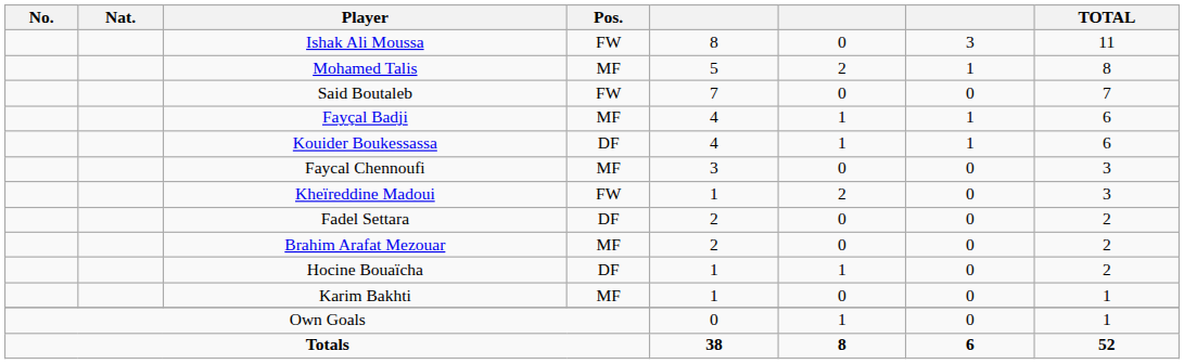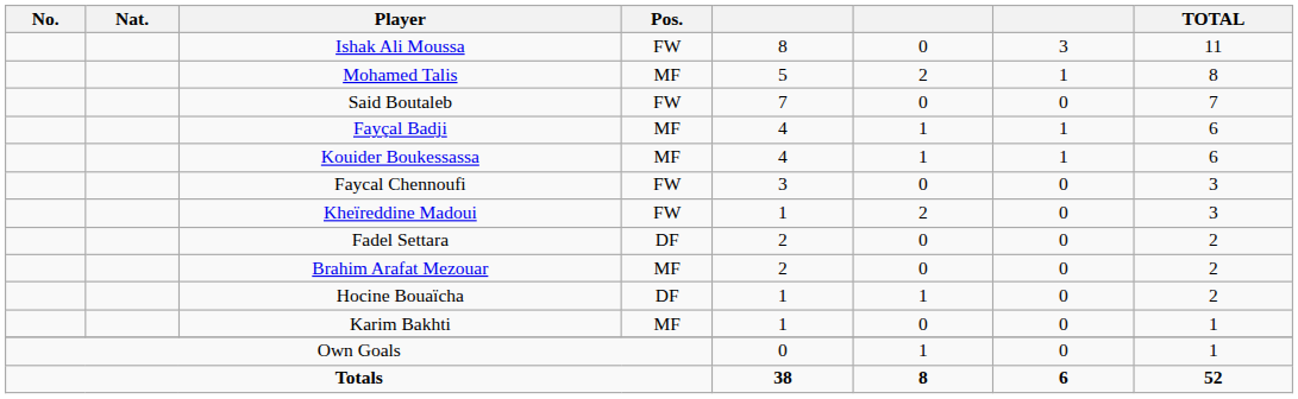 <table class="wikitable sortable alternance"  style="font-size:85%; text-align:center; line-height:14px; width:60%;">
 <tr>
 <th width=10>No.</th>
 <th width=10>Nat.</th>
 <th width=140>Player</th>
 <th width=10>Pos.</th>
 <th width=40></th>
 <th width=40></th>
 <th width=40></th>
 <th width=40>TOTAL</th>
 </tr>
 <tr>
 <td></td>
 <td></td>
 <td><a href='#'>Ishak Ali Moussa</a></td>
 <td>FW</td>
 <td>8</td>
 <td>0</td>
 <td>3</td>
 <td>11</td>
 </tr>
 <tr>
 <td></td>
 <td></td>
 <td><a href='#'>Mohamed Talis</a></td>
 <td>MF</td>
 <td>5</td>
 <td>2</td>
 <td>1</td>
 <td>8</td>
 </tr>
 <tr>
 <td></td>
 <td></td>
 <td>Said Boutaleb</td>
 <td>FW</td>
 <td>7</td>
 <td>0</td>
 <td>0</td>
 <td>7</td>
 </tr>
 <tr>
 <td></td>
 <td></td>
 <td><a href='#'>Fayçal Badji</a></td>
 <td>MF</td>
 <td>4</td>
 <td>1</td>
 <td>1</td>
 <td>6</td>
 </tr>
 <tr>
 <td></td>
 <td></td>
 <td><a href='#'>Kouider Boukessassa</a></td>
-<td>DF</td>
+<td>MF</td>
 <td>4</td>
 <td>1</td>
 <td>1</td>
 <td>6</td>
 </tr>
 <tr>
 <td></td>
 <td></td>
 <td>Faycal Chennoufi</td>
-<td>MF</td>
+<td>FW</td>
 <td>3</td>
 <td>0</td>
 <td>0</td>
 <td>3</td>
 </tr>
 <tr>
 <td></td>
 <td></td>
 <td><a href='#'>Kheïreddine Madoui</a></td>
 <td>FW</td>
 <td>1</td>
 <td>2</td>
 <td>0</td>
 <td>3</td>
 </tr>
 <tr>
 <td></td>
 <td></td>
 <td>Fadel Settara</td>
 <td>DF</td>
 <td>2</td>
 <td>0</td>
 <td>0</td>
 <td>2</td>
 </tr>
 <tr>
 <td></td>
 <td></td>
 <td><a href='#'>Brahim Arafat Mezouar</a></td>
 <td>MF</td>
 <td>2</td>
 <td>0</td>
 <td>0</td>
 <td>2</td>
 </tr>
 <tr>
 <td></td>
 <td></td>
 <td>Hocine Bouaïcha</td>
 <td>DF</td>
 <td>1</td>
 <td>1</td>
 <td>0</td>
 <td>2</td>
 </tr>
 <tr>
 <td></td>
 <td></td>
 <td>Karim Bakhti</td>
 <td>MF</td>
 <td>1</td>
 <td>0</td>
 <td>0</td>
 <td>1</td>
 </tr>
 <tr>
 </tr>
 <tr class="sortbottom">
 <td colspan="4">Own Goals</td>
 <td>0</td>
 <td>1</td>
 <td>0</td>
 <td>1</td>
 </tr>
 <tr class="sortbottom">
 <td colspan="4"><strong>Totals</strong></td>
 <td><strong>38</strong></td>
 <td><strong>8</strong></td>
 <td><strong>6</strong></td>
 <td><strong>52</strong></td>
 </tr>
 </table>
